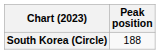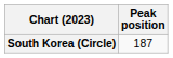 <table class="wikitable plainrowheaders" style="text-align:center">
 <tr>
 <th scope="col">Chart (2023)</th>
 <th scope="col">Peak<br>position</th>
 </tr>
 <tr>
 <th scope="row">South Korea (Circle)</th>
-<td>188</td>
+<td>187</td>
 </tr>
 </table>
